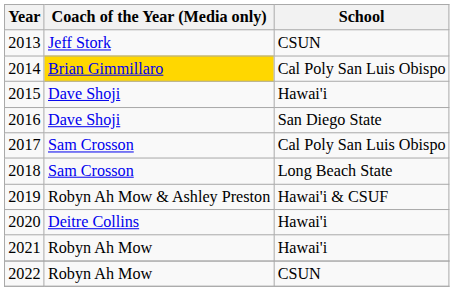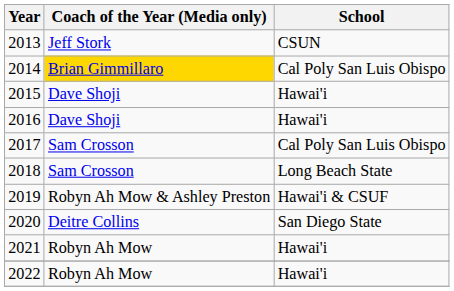 <table class="wikitable">
 <tr>
 <th>Year</th>
 <th>Coach of the Year (Media only)</th>
 <th>School</th>
 </tr>
 <tr>
 <td>2013</td>
 <td><a href='#'>Jeff Stork</a></td>
 <td>CSUN</td>
 </tr>
 <tr>
 <td>2014</td>
 <td style="background: gold;"><a href='#'>Brian Gimmillaro</a></td>
 <td>Cal Poly San Luis Obispo</td>
 </tr>
 <tr>
 <td>2015</td>
 <td><a href='#'>Dave Shoji</a></td>
 <td>Hawai'i</td>
 </tr>
 <tr>
 <td>2016</td>
 <td><a href='#'>Dave Shoji</a></td>
-<td>San Diego State</td>
+<td>Hawai'i</td>
 </tr>
 <tr>
 <td>2017</td>
 <td><a href='#'>Sam Crosson</a></td>
 <td>Cal Poly San Luis Obispo</td>
 </tr>
 <tr>
 <td>2018</td>
 <td><a href='#'>Sam Crosson</a></td>
 <td>Long Beach State</td>
 </tr>
 <tr>
 <td>2019</td>
 <td>Robyn Ah Mow & Ashley Preston</td>
 <td>Hawai'i & CSUF</td>
 </tr>
 <tr>
 <td>2020</td>
 <td><a href='#'>Deitre Collins</a></td>
-<td>Hawai'i</td>
+<td>San Diego State</td>
 </tr>
 <tr>
 <td>2021</td>
 <td>Robyn Ah Mow</td>
 <td>Hawai'i</td>
 </tr>
 <tr>
 </tr>
 <tr>
 <td>2022</td>
 <td>Robyn Ah Mow</td>
-<td>CSUN</td>
+<td>Hawai'i</td>
 </tr>
 <tr>
 </tr>
 </table>
